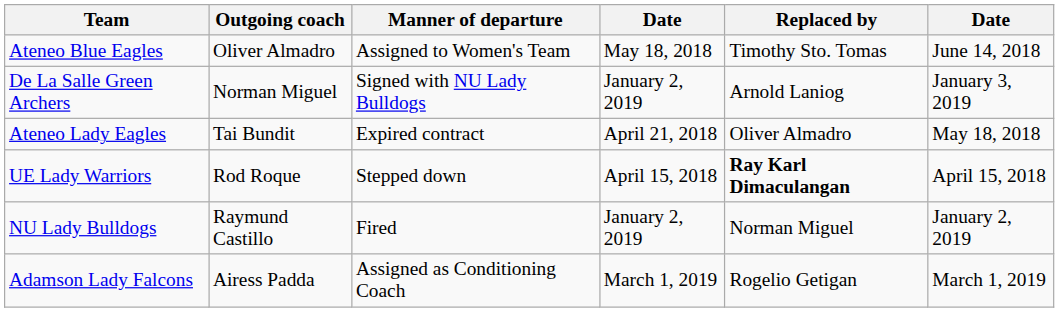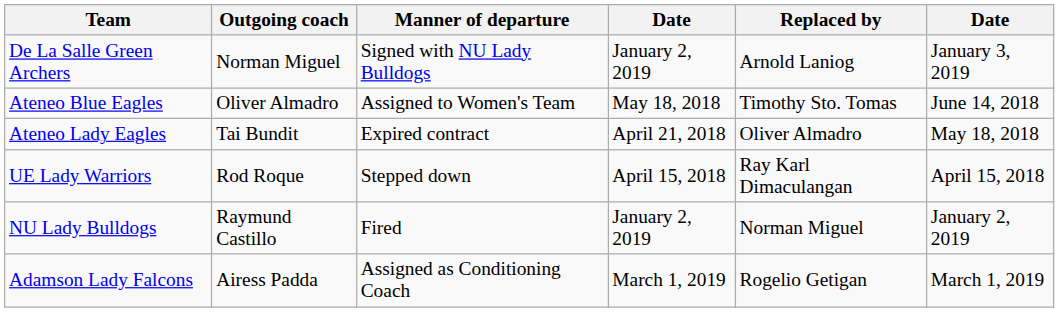 <table class=wikitable>
 <tr>
 <th>Team</th>
 <th>Outgoing coach</th>
 <th>Manner of departure</th>
 <th>Date</th>
 <th>Replaced by</th>
 <th>Date</th>
 </tr>
 <tr>
+<td><a href='#'>De La Salle Green Archers</a></td>
+<td>Norman Miguel</td>
+<td>Signed with <a href='#'>NU Lady Bulldogs</a></td>
+<td>January 2, 2019</td>
+<td>Arnold Laniog</td>
+<td>January 3, 2019 </td>
+</tr>
+<tr>
 <td><a href='#'>Ateneo Blue Eagles</a></td>
 <td>Oliver Almadro</td>
 <td>Assigned to Women's Team</td>
 <td>May 18, 2018 </td>
 <td>Timothy Sto. Tomas</td>
 <td>June 14, 2018 </td>
-</tr>
-<tr>
-<td><a href='#'>De La Salle Green Archers</a></td>
-<td>Norman Miguel</td>
-<td>Signed with <a href='#'>NU Lady Bulldogs</a></td>
-<td>January 2, 2019</td>
-<td>Arnold Laniog</td>
-<td>January 3, 2019 </td>
 </tr>
 <tr>
 <td><a href='#'>Ateneo Lady Eagles</a></td>
 <td>Tai Bundit</td>
 <td>Expired contract</td>
 <td>April 21, 2018 </td>
 <td>Oliver Almadro</td>
 <td>May 18, 2018 </td>
 </tr>
 <tr>
 <td><a href='#'>UE Lady Warriors</a></td>
 <td>Rod Roque</td>
 <td>Stepped down</td>
 <td>April 15, 2018</td>
-<td><strong>Ray Karl Dimaculangan</strong></td>
+<td>Ray Karl Dimaculangan</td>
 <td>April 15, 2018 </td>
 </tr>
 <tr>
 <td><a href='#'>NU Lady Bulldogs</a></td>
 <td>Raymund Castillo</td>
 <td>Fired</td>
 <td>January 2, 2019</td>
 <td>Norman Miguel</td>
 <td>January 2, 2019 </td>
 </tr>
 <tr>
 <td><a href='#'>Adamson Lady Falcons</a></td>
 <td>Airess Padda</td>
 <td>Assigned as Conditioning Coach</td>
 <td>March 1, 2019</td>
 <td>Rogelio Getigan</td>
 <td>March 1, 2019 </td>
 </tr>
 </table>
